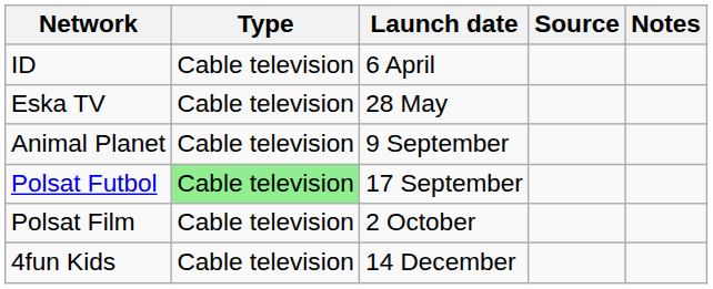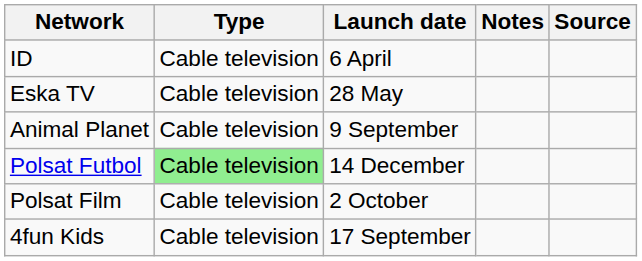 <table class="wikitable sortable">
 <tr>
 <th>Network</th>
 <th>Type</th>
 <th>Launch date</th>
+<th>Notes</th>
 <th>Source</th>
-<th>Notes</th>
 </tr>
 <tr>
 <td>ID</td>
 <td>Cable television</td>
 <td>6 April</td>
 <td></td>
 <td></td>
 </tr>
 <tr>
 <td>Eska TV</td>
 <td>Cable television</td>
 <td>28 May</td>
 <td></td>
 <td></td>
 </tr>
 <tr>
 <td>Animal Planet</td>
 <td>Cable television</td>
 <td>9 September</td>
 <td></td>
 <td></td>
 </tr>
 <tr>
 <td><a href='#'>Polsat Futbol</a></td>
 <td style="background: lightgreen;">Cable television</td>
-<td>17 September</td>
+<td>14 December</td>
 <td></td>
 <td></td>
 </tr>
 <tr>
 <td>Polsat Film</td>
 <td>Cable television</td>
 <td>2 October</td>
 <td></td>
 <td></td>
 </tr>
 <tr>
 <td>4fun Kids</td>
 <td>Cable television</td>
-<td>14 December</td>
+<td>17 September</td>
 <td></td>
 <td></td>
 </tr>
 </table>
